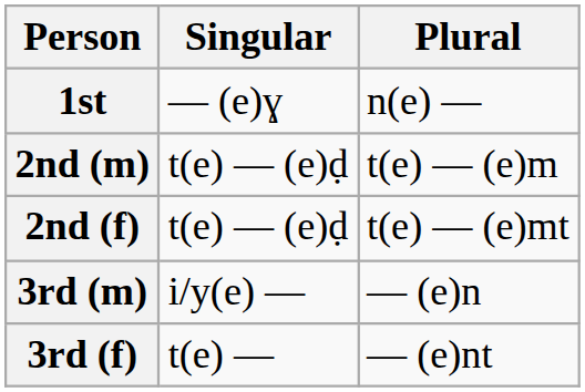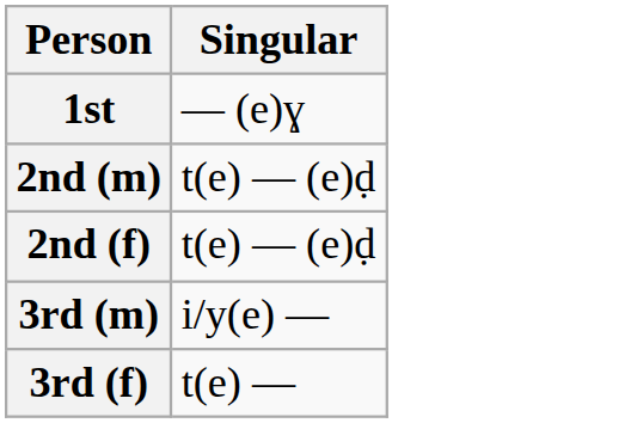 <table class="wikitable">
 <tr>
 <th>Person</th>
 <th>Singular</th>
-<th>Plural</th>
 </tr>
 <tr>
 <th>1st</th>
 <td>— (e)ɣ</td>
-<td>n(e) —</td>
 </tr>
 <tr>
 <th>2nd (m)</th>
 <td>t(e) — (e)ḍ</td>
-<td>t(e) — (e)m</td>
 </tr>
 <tr>
 <th>2nd (f)</th>
 <td>t(e) — (e)ḍ</td>
-<td>t(e) — (e)mt</td>
 </tr>
 <tr>
 <th>3rd (m)</th>
 <td>i/y(e) —</td>
-<td>— (e)n</td>
 </tr>
 <tr>
 <th>3rd (f)</th>
 <td>t(e) —</td>
-<td>— (e)nt</td>
 </tr>
 </table>
